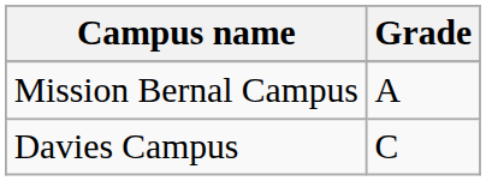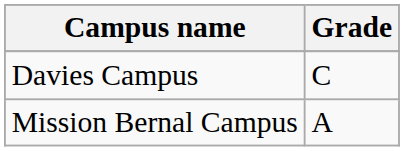 <table class="wikitable">
 <tr>
 <th>Campus name</th>
 <th>Grade</th>
 </tr>
 <tr>
 </tr>
 <tr>
+<td>Davies Campus</td>
+<td>C</td>
+</tr>
+<tr>
 <td>Mission Bernal Campus</td>
 <td>A</td>
 </tr>
-<tr>
-<td>Davies Campus</td>
-<td>C</td>
-</tr>
 </table>
